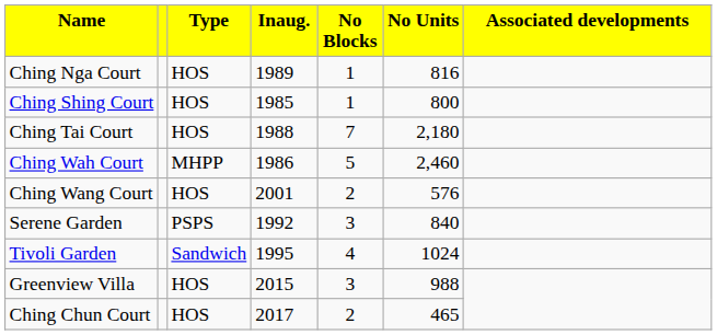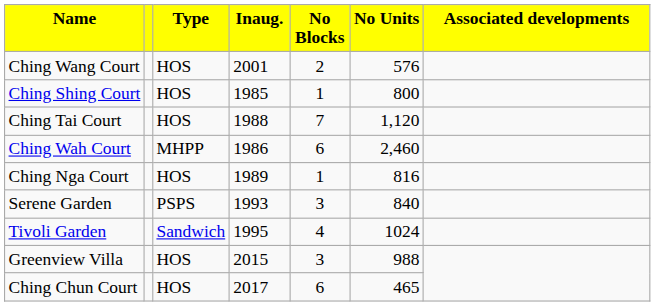 <table class="wikitable">
 <tr style="font-weight:bold; vertical-align:top; text-align:center; background:yellow;">
 <td style="width:129.75; height:25.5;"><strong>Name</strong></td>
 <td style="width:72.75;"></td>
 <td style="width:59.25;"><strong>Type</strong></td>
 <td style="width:48px;"><strong>Inaug.</strong></td>
 <td style="width:48px;"><strong>No Blocks</strong></td>
 <td style="width:48.75;"><strong>No Units</strong></td>
 <td style="width:200px;"><strong>Associated developments</strong></td>
 </tr>
 <tr style="vertical-align:bottom;">
-<td style="height:12.75;">Ching Nga Court</td>
+<td style="height:12.75;">Ching Wang Court</td>
 <td></td>
 <td>HOS</td>
-<td>1989</td>
-<td style="text-align:center;">1</td>
-<td style="text-align:right;">816</td>
+<td>2001</td>
+<td style="text-align:center;">2</td>
+<td style="text-align:right;">576</td>
 <td></td>
 </tr>
 <tr style="vertical-align:bottom;">
 <td style="height:12.75;"><a href='#'>Ching Shing Court</a></td>
 <td></td>
 <td>HOS</td>
 <td>1985</td>
 <td style="text-align:center;">1</td>
 <td style="text-align:right;">800</td>
 <td></td>
 </tr>
 <tr style="vertical-align:bottom;">
 <td style="height:12.75;">Ching Tai Court</td>
 <td></td>
 <td>HOS</td>
 <td>1988</td>
 <td style="text-align:center;">7</td>
-<td style="text-align:right;">2,180</td>
+<td style="text-align:right;">1,120</td>
 <td></td>
 </tr>
 <tr style="vertical-align:bottom;">
 <td style="height:12.75;"><a href='#'>Ching Wah Court</a></td>
 <td></td>
 <td>MHPP</td>
 <td>1986</td>
-<td style="text-align:center;">5</td>
+<td style="text-align:center;">6</td>
 <td style="text-align:right;">2,460</td>
 <td></td>
 </tr>
 <tr style="vertical-align:bottom;">
-<td style="height:12.75;">Ching Wang Court</td>
+<td style="height:12.75;">Ching Nga Court</td>
 <td></td>
 <td>HOS</td>
-<td>2001</td>
-<td style="text-align:center;">2</td>
-<td style="text-align:right;">576</td>
+<td>1989</td>
+<td style="text-align:center;">1</td>
+<td style="text-align:right;">816</td>
 <td></td>
 </tr>
 <tr style="vertical-align:bottom;">
 <td style="height:12.75;">Serene Garden</td>
 <td></td>
 <td>PSPS</td>
-<td>1992</td>
+<td>1993</td>
 <td style="text-align:center;">3</td>
 <td style="text-align:right;">840</td>
 <td></td>
 </tr>
 <tr style="vertical-align:bottom;">
 <td style="height:12.75;"><a href='#'>Tivoli Garden</a></td>
 <td></td>
 <td><a href='#'>Sandwich</a></td>
 <td>1995</td>
 <td style="text-align:center;">4</td>
 <td style="text-align:right;">1024</td>
 <td></td>
 </tr>
 <tr valign="bottom">
 <td Height="12.75">Greenview Villa</td>
 <td></td>
 <td>HOS</td>
 <td>2015</td>
 <td align="center">3</td>
 <td align="right">988</td>
 </tr>
 <tr valign="bottom">
 <td Height="12.75">Ching Chun Court</td>
 <td></td>
 <td>HOS</td>
 <td>2017</td>
-<td align="center">2</td>
+<td align="center">6</td>
 <td align="right">465</td>
 </tr>
 </table>
